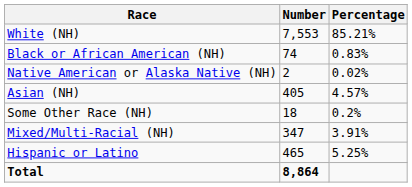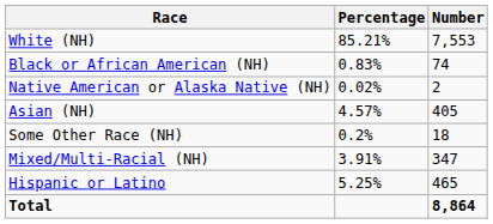 <table class="wikitable">
 <tr>
 <th>Race</th>
+<th>Percentage</th>
 <th>Number</th>
-<th>Percentage</th>
 </tr>
 <tr>
 <td><a href='#'>White</a> (NH)</td>
+<td>85.21%</td>
 <td>7,553</td>
-<td>85.21%</td>
 </tr>
 <tr>
 <td><a href='#'>Black or African American</a> (NH)</td>
+<td>0.83%</td>
 <td>74</td>
-<td>0.83%</td>
 </tr>
 <tr>
 <td><a href='#'>Native American</a> or <a href='#'>Alaska Native</a> (NH)</td>
+<td>0.02%</td>
 <td>2</td>
-<td>0.02%</td>
 </tr>
 <tr>
 <td><a href='#'>Asian</a> (NH)</td>
+<td>4.57%</td>
 <td>405</td>
-<td>4.57%</td>
 </tr>
 <tr>
 <td>Some Other Race (NH)</td>
+<td>0.2%</td>
 <td>18</td>
-<td>0.2%</td>
 </tr>
 <tr>
 <td><a href='#'>Mixed/Multi-Racial</a> (NH)</td>
+<td>3.91%</td>
 <td>347</td>
-<td>3.91%</td>
 </tr>
 <tr>
 <td><a href='#'>Hispanic or Latino</a></td>
+<td>5.25%</td>
 <td>465</td>
-<td>5.25%</td>
 </tr>
 <tr>
 <td><strong>Total</strong></td>
+<td></td>
 <td><strong>8,864</strong></td>
-<td></td>
 </tr>
 </table>
